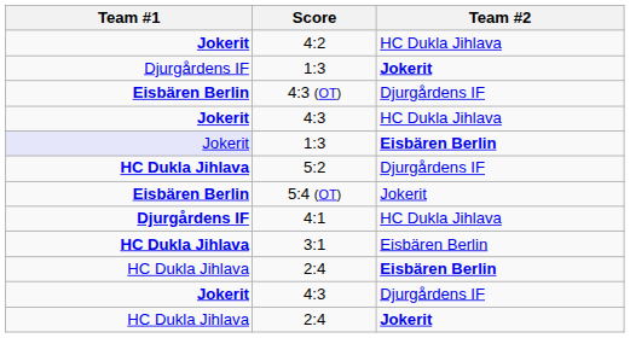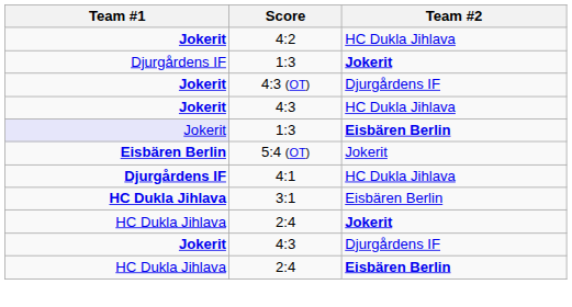 <table class="wikitable" style="text-align: center;">
 <tr>
 <th width=22%>Team #1</th>
 <th width=11%>Score</th>
 <th width=22%>Team #2</th>
 </tr>
 <tr>
 <td style="text-align: right;"><strong><a href='#'>Jokerit</a></strong> </td>
 <td>4:2</td>
 <td style="text-align: left;"> <a href='#'>HC Dukla Jihlava</a></td>
 </tr>
 <tr>
 <td style="text-align: right;"><a href='#'>Djurgårdens IF</a> </td>
 <td>1:3</td>
 <td style="text-align: left;"> <strong><a href='#'>Jokerit</a></strong></td>
 </tr>
 <tr>
-<td style="text-align: right;"><strong><a href='#'>Eisbären Berlin</a></strong> </td>
+<td style="text-align: right;"><strong><a href='#'>Jokerit</a></strong> </td>
 <td>4:3 <small>(<a href='#'>OT</a>)</small></td>
 <td style="text-align: left;"> <a href='#'>Djurgårdens IF</a></td>
 </tr>
 <tr>
 <td style="text-align: right;"><strong><a href='#'>Jokerit</a></strong> </td>
 <td>4:3</td>
 <td style="text-align: left;"> <a href='#'>HC Dukla Jihlava</a></td>
 </tr>
 <tr>
 <td style="background: lavender; text-align: right;"><a href='#'>Jokerit</a> </td>
 <td>1:3</td>
 <td style="text-align: left;"> <strong><a href='#'>Eisbären Berlin</a></strong></td>
-</tr>
-<tr>
-<td style="text-align: right;"><strong><a href='#'>HC Dukla Jihlava</a></strong> </td>
-<td>5:2</td>
-<td style="text-align: left;"> <a href='#'>Djurgårdens IF</a></td>
 </tr>
 <tr>
 <td style="text-align: right;"><strong><a href='#'>Eisbären Berlin</a></strong> </td>
 <td>5:4 <small>(<a href='#'>OT</a>)</small></td>
 <td style="text-align: left;"> <a href='#'>Jokerit</a></td>
 </tr>
 <tr>
 <td style="text-align: right;"><strong><a href='#'>Djurgårdens IF</a></strong> </td>
 <td>4:1</td>
 <td style="text-align: left;"> <a href='#'>HC Dukla Jihlava</a></td>
 </tr>
 <tr>
 <td style="text-align: right;"><strong><a href='#'>HC Dukla Jihlava</a></strong> </td>
 <td>3:1</td>
 <td style="text-align: left;"> <a href='#'>Eisbären Berlin</a></td>
 </tr>
 <tr>
 <td style="text-align: right;"><a href='#'>HC Dukla Jihlava</a> </td>
 <td>2:4</td>
-<td style="text-align: left;"> <strong><a href='#'>Eisbären Berlin</a></strong></td>
+<td style="text-align: left;"> <strong><a href='#'>Jokerit</a></strong></td>
 </tr>
 <tr>
 <td style="text-align: right;"><strong><a href='#'>Jokerit</a></strong> </td>
 <td>4:3</td>
 <td style="text-align: left;"> <a href='#'>Djurgårdens IF</a></td>
 </tr>
 <tr>
 <td style="text-align: right;"><a href='#'>HC Dukla Jihlava</a> </td>
 <td>2:4</td>
-<td style="text-align: left;"> <strong><a href='#'>Jokerit</a></strong></td>
+<td style="text-align: left;"> <strong><a href='#'>Eisbären Berlin</a></strong></td>
 </tr>
 </table>
